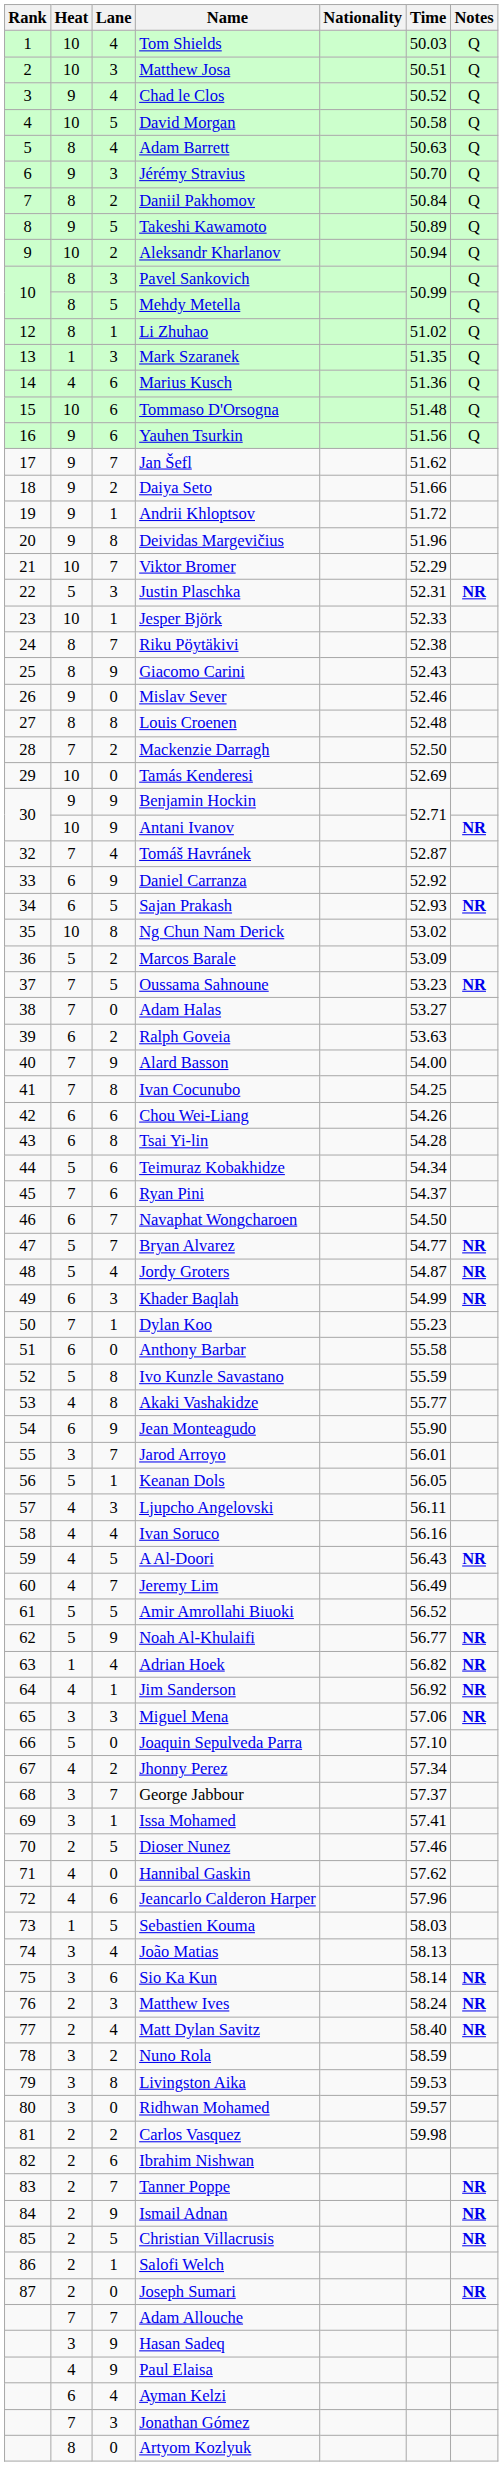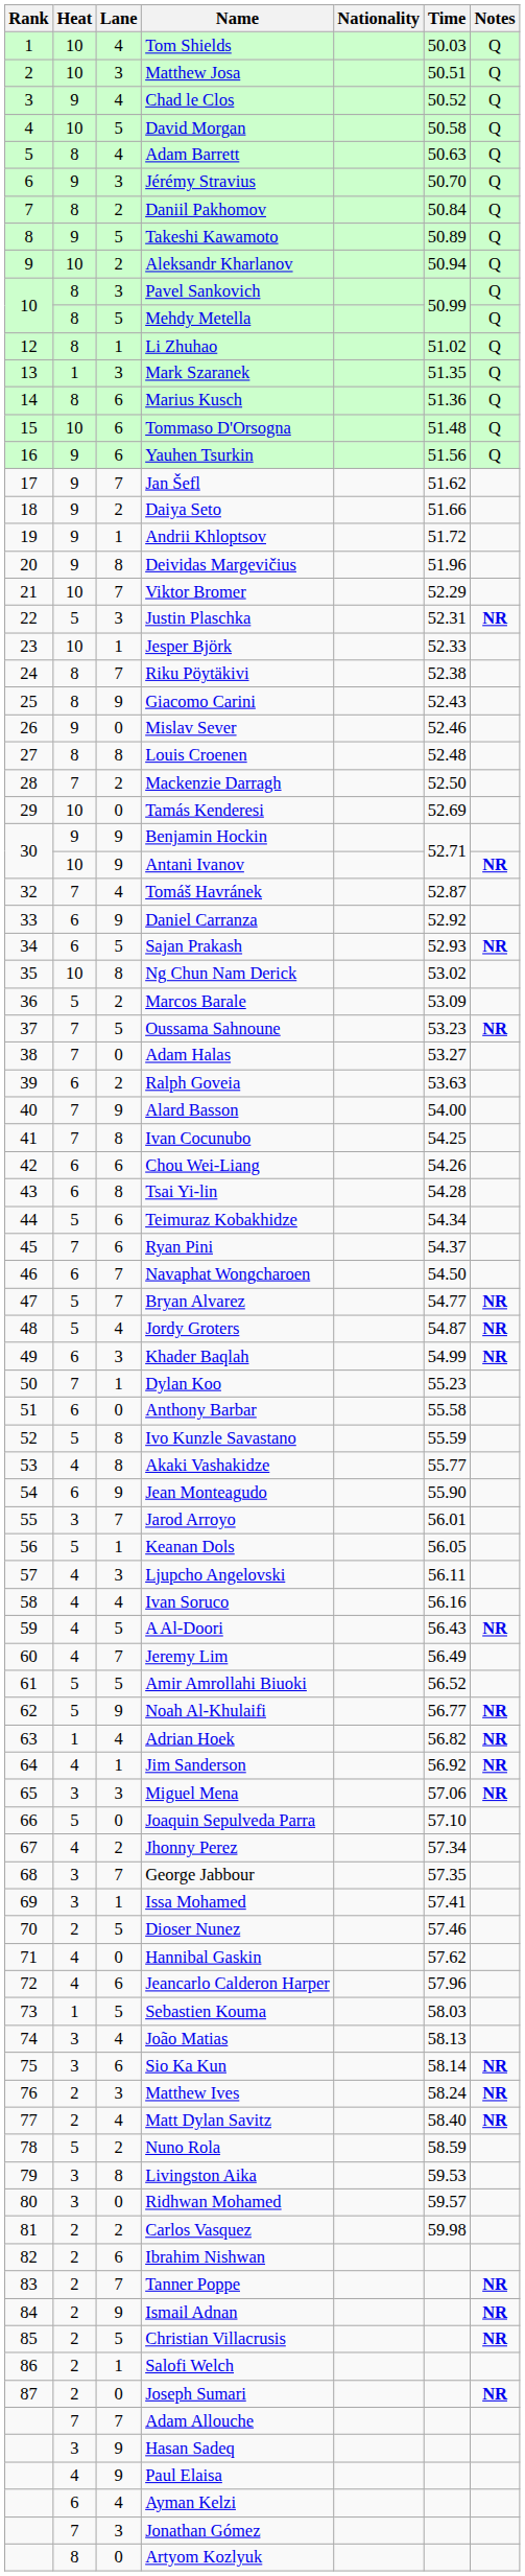 <table class="wikitable sortable" style="text-align:center">
 <tr>
 <th>Rank</th>
 <th>Heat</th>
 <th>Lane</th>
 <th>Name</th>
 <th>Nationality</th>
 <th>Time</th>
 <th>Notes</th>
 </tr>
 <tr bgcolor=ccffcc>
 <td>1</td>
 <td>10</td>
 <td>4</td>
 <td align=left><a href='#'>Tom Shields</a></td>
 <td align=left></td>
 <td>50.03</td>
 <td>Q</td>
 </tr>
 <tr bgcolor=ccffcc>
 <td>2</td>
 <td>10</td>
 <td>3</td>
 <td align=left><a href='#'>Matthew Josa</a></td>
 <td align=left></td>
 <td>50.51</td>
 <td>Q</td>
 </tr>
 <tr bgcolor=ccffcc>
 <td>3</td>
 <td>9</td>
 <td>4</td>
 <td align=left><a href='#'>Chad le Clos</a></td>
 <td align=left></td>
 <td>50.52</td>
 <td>Q</td>
 </tr>
 <tr bgcolor=ccffcc>
 <td>4</td>
 <td>10</td>
 <td>5</td>
 <td align=left><a href='#'>David Morgan</a></td>
 <td align=left></td>
 <td>50.58</td>
 <td>Q</td>
 </tr>
 <tr bgcolor=ccffcc>
 <td>5</td>
 <td>8</td>
 <td>4</td>
 <td align=left><a href='#'>Adam Barrett</a></td>
 <td align=left></td>
 <td>50.63</td>
 <td>Q</td>
 </tr>
 <tr bgcolor=ccffcc>
 <td>6</td>
 <td>9</td>
 <td>3</td>
 <td align=left><a href='#'>Jérémy Stravius</a></td>
 <td align=left></td>
 <td>50.70</td>
 <td>Q</td>
 </tr>
 <tr bgcolor=ccffcc>
 <td>7</td>
 <td>8</td>
 <td>2</td>
 <td align=left><a href='#'>Daniil Pakhomov</a></td>
 <td align=left></td>
 <td>50.84</td>
 <td>Q</td>
 </tr>
 <tr bgcolor=ccffcc>
 <td>8</td>
 <td>9</td>
 <td>5</td>
 <td align=left><a href='#'>Takeshi Kawamoto</a></td>
 <td align=left></td>
 <td>50.89</td>
 <td>Q</td>
 </tr>
 <tr bgcolor=ccffcc>
 <td>9</td>
 <td>10</td>
 <td>2</td>
 <td align=left><a href='#'>Aleksandr Kharlanov</a></td>
 <td align=left></td>
 <td>50.94</td>
 <td>Q</td>
 </tr>
 <tr bgcolor=ccffcc>
 <td rowspan=2>10</td>
 <td>8</td>
 <td>3</td>
 <td align=left><a href='#'>Pavel Sankovich</a></td>
 <td align=left></td>
 <td rowspan=2>50.99</td>
 <td>Q</td>
 </tr>
 <tr bgcolor=ccffcc>
 <td>8</td>
 <td>5</td>
 <td align=left><a href='#'>Mehdy Metella</a></td>
 <td align=left></td>
 <td>Q</td>
 </tr>
 <tr bgcolor=ccffcc>
 <td>12</td>
 <td>8</td>
 <td>1</td>
 <td align=left><a href='#'>Li Zhuhao</a></td>
 <td align=left></td>
 <td>51.02</td>
 <td>Q</td>
 </tr>
 <tr bgcolor=ccffcc>
 <td>13</td>
 <td>1</td>
 <td>3</td>
 <td align=left><a href='#'>Mark Szaranek</a></td>
 <td align=left></td>
 <td>51.35</td>
 <td>Q</td>
 </tr>
 <tr bgcolor=ccffcc>
 <td>14</td>
-<td>4</td>
+<td>8</td>
 <td>6</td>
 <td align=left><a href='#'>Marius Kusch</a></td>
 <td align=left></td>
 <td>51.36</td>
 <td>Q</td>
 </tr>
 <tr bgcolor=ccffcc>
 <td>15</td>
 <td>10</td>
 <td>6</td>
 <td align=left><a href='#'>Tommaso D'Orsogna</a></td>
 <td align=left></td>
 <td>51.48</td>
 <td>Q</td>
 </tr>
 <tr bgcolor=ccffcc>
 <td>16</td>
 <td>9</td>
 <td>6</td>
 <td align=left><a href='#'>Yauhen Tsurkin</a></td>
 <td align=left></td>
 <td>51.56</td>
 <td>Q</td>
 </tr>
 <tr>
 <td>17</td>
 <td>9</td>
 <td>7</td>
 <td align=left><a href='#'>Jan Šefl</a></td>
 <td align=left></td>
 <td>51.62</td>
 <td></td>
 </tr>
 <tr>
 <td>18</td>
 <td>9</td>
 <td>2</td>
 <td align=left><a href='#'>Daiya Seto</a></td>
 <td align=left></td>
 <td>51.66</td>
 <td></td>
 </tr>
 <tr>
 <td>19</td>
 <td>9</td>
 <td>1</td>
 <td align=left><a href='#'>Andrii Khloptsov</a></td>
 <td align=left></td>
 <td>51.72</td>
 <td></td>
 </tr>
 <tr>
 <td>20</td>
 <td>9</td>
 <td>8</td>
 <td align=left><a href='#'>Deividas Margevičius</a></td>
 <td align=left></td>
 <td>51.96</td>
 <td></td>
 </tr>
 <tr>
 <td>21</td>
 <td>10</td>
 <td>7</td>
 <td align=left><a href='#'>Viktor Bromer</a></td>
 <td align=left></td>
 <td>52.29</td>
 <td></td>
 </tr>
 <tr>
 <td>22</td>
 <td>5</td>
 <td>3</td>
 <td align=left><a href='#'>Justin Plaschka</a></td>
 <td align=left></td>
 <td>52.31</td>
 <td><strong><a href='#'>NR</a></strong></td>
 </tr>
 <tr>
 <td>23</td>
 <td>10</td>
 <td>1</td>
 <td align=left><a href='#'>Jesper Björk</a></td>
 <td align=left></td>
 <td>52.33</td>
 <td></td>
 </tr>
 <tr>
 <td>24</td>
 <td>8</td>
 <td>7</td>
 <td align=left><a href='#'>Riku Pöytäkivi</a></td>
 <td align=left></td>
 <td>52.38</td>
 <td></td>
 </tr>
 <tr>
 <td>25</td>
 <td>8</td>
 <td>9</td>
 <td align=left><a href='#'>Giacomo Carini</a></td>
 <td align=left></td>
 <td>52.43</td>
 <td></td>
 </tr>
 <tr>
 <td>26</td>
 <td>9</td>
 <td>0</td>
 <td align=left><a href='#'>Mislav Sever</a></td>
 <td align=left></td>
 <td>52.46</td>
 <td></td>
 </tr>
 <tr>
 <td>27</td>
 <td>8</td>
 <td>8</td>
 <td align=left><a href='#'>Louis Croenen</a></td>
 <td align=left></td>
 <td>52.48</td>
 <td></td>
 </tr>
 <tr>
 <td>28</td>
 <td>7</td>
 <td>2</td>
 <td align=left><a href='#'>Mackenzie Darragh</a></td>
 <td align=left></td>
 <td>52.50</td>
 <td></td>
 </tr>
 <tr>
 <td>29</td>
 <td>10</td>
 <td>0</td>
 <td align=left><a href='#'>Tamás Kenderesi</a></td>
 <td align=left></td>
 <td>52.69</td>
 <td></td>
 </tr>
 <tr>
 <td rowspan=2>30</td>
 <td>9</td>
 <td>9</td>
 <td align=left><a href='#'>Benjamin Hockin</a></td>
 <td align=left></td>
 <td rowspan=2>52.71</td>
 <td></td>
 </tr>
 <tr>
 <td>10</td>
 <td>9</td>
 <td align=left><a href='#'>Antani Ivanov</a></td>
 <td align=left></td>
 <td><strong><a href='#'>NR</a></strong></td>
 </tr>
 <tr>
 <td>32</td>
 <td>7</td>
 <td>4</td>
 <td align=left><a href='#'>Tomáš Havránek</a></td>
 <td align=left></td>
 <td>52.87</td>
 <td></td>
 </tr>
 <tr>
 <td>33</td>
 <td>6</td>
 <td>9</td>
 <td align=left><a href='#'>Daniel Carranza</a></td>
 <td align=left></td>
 <td>52.92</td>
 <td></td>
 </tr>
 <tr>
 <td>34</td>
 <td>6</td>
 <td>5</td>
 <td align=left><a href='#'>Sajan Prakash</a></td>
 <td align=left></td>
 <td>52.93</td>
 <td><strong><a href='#'>NR</a></strong></td>
 </tr>
 <tr>
 <td>35</td>
 <td>10</td>
 <td>8</td>
 <td align=left><a href='#'>Ng Chun Nam Derick</a></td>
 <td align=left></td>
 <td>53.02</td>
 <td></td>
 </tr>
 <tr>
 <td>36</td>
 <td>5</td>
 <td>2</td>
 <td align=left><a href='#'>Marcos Barale</a></td>
 <td align=left></td>
 <td>53.09</td>
 <td></td>
 </tr>
 <tr>
 <td>37</td>
 <td>7</td>
 <td>5</td>
 <td align=left><a href='#'>Oussama Sahnoune</a></td>
 <td align=left></td>
 <td>53.23</td>
 <td><strong><a href='#'>NR</a></strong></td>
 </tr>
 <tr>
 <td>38</td>
 <td>7</td>
 <td>0</td>
 <td align=left><a href='#'>Adam Halas</a></td>
 <td align=left></td>
 <td>53.27</td>
 <td></td>
 </tr>
 <tr>
 <td>39</td>
 <td>6</td>
 <td>2</td>
 <td align=left><a href='#'>Ralph Goveia</a></td>
 <td align=left></td>
 <td>53.63</td>
 <td></td>
 </tr>
 <tr>
 <td>40</td>
 <td>7</td>
 <td>9</td>
 <td align=left><a href='#'>Alard Basson</a></td>
 <td align=left></td>
 <td>54.00</td>
 <td></td>
 </tr>
 <tr>
 <td>41</td>
 <td>7</td>
 <td>8</td>
 <td align=left><a href='#'>Ivan Cocunubo</a></td>
 <td align=left></td>
 <td>54.25</td>
 <td></td>
 </tr>
 <tr>
 <td>42</td>
 <td>6</td>
 <td>6</td>
 <td align=left><a href='#'>Chou Wei-Liang</a></td>
 <td align=left></td>
 <td>54.26</td>
 <td></td>
 </tr>
 <tr>
 <td>43</td>
 <td>6</td>
 <td>8</td>
 <td align=left><a href='#'>Tsai Yi-lin</a></td>
 <td align=left></td>
 <td>54.28</td>
 <td></td>
 </tr>
 <tr>
 <td>44</td>
 <td>5</td>
 <td>6</td>
 <td align=left><a href='#'>Teimuraz Kobakhidze</a></td>
 <td align=left></td>
 <td>54.34</td>
 <td></td>
 </tr>
 <tr>
 <td>45</td>
 <td>7</td>
 <td>6</td>
 <td align=left><a href='#'>Ryan Pini</a></td>
 <td align=left></td>
 <td>54.37</td>
 <td></td>
 </tr>
 <tr>
 <td>46</td>
 <td>6</td>
 <td>7</td>
 <td align=left><a href='#'>Navaphat Wongcharoen</a></td>
 <td align=left></td>
 <td>54.50</td>
 <td></td>
 </tr>
 <tr>
 <td>47</td>
 <td>5</td>
 <td>7</td>
 <td align=left><a href='#'>Bryan Alvarez</a></td>
 <td align=left></td>
 <td>54.77</td>
 <td><strong><a href='#'>NR</a></strong></td>
 </tr>
 <tr>
 <td>48</td>
 <td>5</td>
 <td>4</td>
 <td align=left><a href='#'>Jordy Groters</a></td>
 <td align=left></td>
 <td>54.87</td>
 <td><strong><a href='#'>NR</a></strong></td>
 </tr>
 <tr>
 <td>49</td>
 <td>6</td>
 <td>3</td>
 <td align=left><a href='#'>Khader Baqlah</a></td>
 <td align=left></td>
 <td>54.99</td>
 <td><strong><a href='#'>NR</a></strong></td>
 </tr>
 <tr>
 <td>50</td>
 <td>7</td>
 <td>1</td>
 <td align=left><a href='#'>Dylan Koo</a></td>
 <td align=left></td>
 <td>55.23</td>
 <td></td>
 </tr>
 <tr>
 <td>51</td>
 <td>6</td>
 <td>0</td>
 <td align=left><a href='#'>Anthony Barbar</a></td>
 <td align=left></td>
 <td>55.58</td>
 <td></td>
 </tr>
 <tr>
 <td>52</td>
 <td>5</td>
 <td>8</td>
 <td align=left><a href='#'>Ivo Kunzle Savastano</a></td>
 <td align=left></td>
 <td>55.59</td>
 <td></td>
 </tr>
 <tr>
 <td>53</td>
 <td>4</td>
 <td>8</td>
 <td align=left><a href='#'>Akaki Vashakidze</a></td>
 <td align=left></td>
 <td>55.77</td>
 <td></td>
 </tr>
 <tr>
 <td>54</td>
 <td>6</td>
 <td>9</td>
 <td align=left><a href='#'>Jean Monteagudo</a></td>
 <td align=left></td>
 <td>55.90</td>
 <td></td>
 </tr>
 <tr>
 <td>55</td>
 <td>3</td>
 <td>7</td>
 <td align=left><a href='#'>Jarod Arroyo</a></td>
 <td align=left></td>
 <td>56.01</td>
 <td></td>
 </tr>
 <tr>
 <td>56</td>
 <td>5</td>
 <td>1</td>
 <td align=left><a href='#'>Keanan Dols</a></td>
 <td align=left></td>
 <td>56.05</td>
 <td></td>
 </tr>
 <tr>
 <td>57</td>
 <td>4</td>
 <td>3</td>
 <td align=left><a href='#'>Ljupcho Angelovski</a></td>
 <td align=left></td>
 <td>56.11</td>
 <td></td>
 </tr>
 <tr>
 <td>58</td>
 <td>4</td>
 <td>4</td>
 <td align=left><a href='#'>Ivan Soruco</a></td>
 <td align=left></td>
 <td>56.16</td>
 <td></td>
 </tr>
 <tr>
 <td>59</td>
 <td>4</td>
 <td>5</td>
 <td align=left><a href='#'>A Al-Doori</a></td>
 <td align=left></td>
 <td>56.43</td>
 <td><strong><a href='#'>NR</a></strong></td>
 </tr>
 <tr>
 <td>60</td>
 <td>4</td>
 <td>7</td>
 <td align=left><a href='#'>Jeremy Lim</a></td>
 <td align=left></td>
 <td>56.49</td>
 <td></td>
 </tr>
 <tr>
 <td>61</td>
 <td>5</td>
 <td>5</td>
 <td align=left><a href='#'>Amir Amrollahi Biuoki</a></td>
 <td align=left></td>
 <td>56.52</td>
 <td></td>
 </tr>
 <tr>
 <td>62</td>
 <td>5</td>
 <td>9</td>
 <td align=left><a href='#'>Noah Al-Khulaifi</a></td>
 <td align=left></td>
 <td>56.77</td>
 <td><strong><a href='#'>NR</a></strong></td>
 </tr>
 <tr>
 <td>63</td>
 <td>1</td>
 <td>4</td>
 <td align=left><a href='#'>Adrian Hoek</a></td>
 <td align=left></td>
 <td>56.82</td>
 <td><strong><a href='#'>NR</a></strong></td>
 </tr>
 <tr>
 <td>64</td>
 <td>4</td>
 <td>1</td>
 <td align=left><a href='#'>Jim Sanderson</a></td>
 <td align=left></td>
 <td>56.92</td>
 <td><strong><a href='#'>NR</a></strong></td>
 </tr>
 <tr>
 <td>65</td>
 <td>3</td>
 <td>3</td>
 <td align=left><a href='#'>Miguel Mena</a></td>
 <td align=left></td>
 <td>57.06</td>
 <td><strong><a href='#'>NR</a></strong></td>
 </tr>
 <tr>
 <td>66</td>
 <td>5</td>
 <td>0</td>
 <td align=left><a href='#'>Joaquin Sepulveda Parra</a></td>
 <td align=left></td>
 <td>57.10</td>
 <td></td>
 </tr>
 <tr>
 <td>67</td>
 <td>4</td>
 <td>2</td>
 <td align=left><a href='#'>Jhonny Perez</a></td>
 <td align=left></td>
 <td>57.34</td>
 <td></td>
 </tr>
 <tr>
 <td>68</td>
 <td>3</td>
 <td>7</td>
 <td align=left>George Jabbour</td>
 <td align=left></td>
-<td>57.37</td>
+<td>57.35</td>
 <td></td>
 </tr>
 <tr>
 <td>69</td>
 <td>3</td>
 <td>1</td>
 <td align=left><a href='#'>Issa Mohamed</a></td>
 <td align=left></td>
 <td>57.41</td>
 <td></td>
 </tr>
 <tr>
 <td>70</td>
 <td>2</td>
 <td>5</td>
 <td align=left><a href='#'>Dioser Nunez</a></td>
 <td align=left></td>
 <td>57.46</td>
 <td></td>
 </tr>
 <tr>
 <td>71</td>
 <td>4</td>
 <td>0</td>
 <td align=left><a href='#'>Hannibal Gaskin</a></td>
 <td align=left></td>
 <td>57.62</td>
 <td></td>
 </tr>
 <tr>
 <td>72</td>
 <td>4</td>
 <td>6</td>
 <td align=left><a href='#'>Jeancarlo Calderon Harper</a></td>
 <td align=left></td>
 <td>57.96</td>
 <td></td>
 </tr>
 <tr>
 <td>73</td>
 <td>1</td>
 <td>5</td>
 <td align=left><a href='#'>Sebastien Kouma</a></td>
 <td align=left></td>
 <td>58.03</td>
 <td></td>
 </tr>
 <tr>
 <td>74</td>
 <td>3</td>
 <td>4</td>
 <td align=left><a href='#'>João Matias</a></td>
 <td align=left></td>
 <td>58.13</td>
 <td></td>
 </tr>
 <tr>
 <td>75</td>
 <td>3</td>
 <td>6</td>
 <td align=left><a href='#'>Sio Ka Kun</a></td>
 <td align=left></td>
 <td>58.14</td>
 <td><strong><a href='#'>NR</a></strong></td>
 </tr>
 <tr>
 <td>76</td>
 <td>2</td>
 <td>3</td>
 <td align=left><a href='#'>Matthew Ives</a></td>
 <td align=left></td>
 <td>58.24</td>
 <td><strong><a href='#'>NR</a></strong></td>
 </tr>
 <tr>
 <td>77</td>
 <td>2</td>
 <td>4</td>
 <td align=left><a href='#'>Matt Dylan Savitz</a></td>
 <td align=left></td>
 <td>58.40</td>
 <td><strong><a href='#'>NR</a></strong></td>
 </tr>
 <tr>
 <td>78</td>
-<td>3</td>
+<td>5</td>
 <td>2</td>
 <td align=left><a href='#'>Nuno Rola</a></td>
 <td align=left></td>
 <td>58.59</td>
 <td></td>
 </tr>
 <tr>
 <td>79</td>
 <td>3</td>
 <td>8</td>
 <td align=left><a href='#'>Livingston Aika</a></td>
 <td align=left></td>
 <td>59.53</td>
 <td></td>
 </tr>
 <tr>
 <td>80</td>
 <td>3</td>
 <td>0</td>
 <td align=left><a href='#'>Ridhwan Mohamed</a></td>
 <td align=left></td>
 <td>59.57</td>
 <td></td>
 </tr>
 <tr>
 <td>81</td>
 <td>2</td>
 <td>2</td>
 <td align=left><a href='#'>Carlos Vasquez</a></td>
 <td align=left></td>
 <td>59.98</td>
 <td></td>
 </tr>
 <tr>
 <td>82</td>
 <td>2</td>
 <td>6</td>
 <td align=left><a href='#'>Ibrahim Nishwan</a></td>
 <td align=left></td>
 <td></td>
 <td></td>
 </tr>
 <tr>
 <td>83</td>
 <td>2</td>
 <td>7</td>
 <td align=left><a href='#'>Tanner Poppe</a></td>
 <td align=left></td>
 <td></td>
 <td><strong><a href='#'>NR</a></strong></td>
 </tr>
 <tr>
 <td>84</td>
 <td>2</td>
 <td>9</td>
 <td align=left><a href='#'>Ismail Adnan</a></td>
 <td align=left></td>
 <td></td>
 <td><strong><a href='#'>NR</a></strong></td>
 </tr>
 <tr>
 <td>85</td>
 <td>2</td>
 <td>5</td>
 <td align=left><a href='#'>Christian Villacrusis</a></td>
 <td align=left></td>
 <td></td>
 <td><strong><a href='#'>NR</a></strong></td>
 </tr>
 <tr>
 <td>86</td>
 <td>2</td>
 <td>1</td>
 <td align=left><a href='#'>Salofi Welch</a></td>
 <td align=left></td>
 <td></td>
 <td></td>
 </tr>
 <tr>
 <td>87</td>
 <td>2</td>
 <td>0</td>
 <td align=left><a href='#'>Joseph Sumari</a></td>
 <td align=left></td>
 <td></td>
 <td><strong><a href='#'>NR</a></strong></td>
 </tr>
 <tr>
 <td></td>
 <td>7</td>
 <td>7</td>
 <td align=left><a href='#'>Adam Allouche</a></td>
 <td align=left></td>
 <td></td>
 <td></td>
 </tr>
 <tr>
 <td></td>
 <td>3</td>
 <td>9</td>
 <td align=left><a href='#'>Hasan Sadeq</a></td>
 <td align=left></td>
 <td></td>
 <td></td>
 </tr>
 <tr>
 <td></td>
 <td>4</td>
 <td>9</td>
 <td align=left><a href='#'>Paul Elaisa</a></td>
 <td align=left></td>
 <td></td>
 <td></td>
 </tr>
 <tr>
 <td></td>
 <td>6</td>
 <td>4</td>
 <td align=left><a href='#'>Ayman Kelzi</a></td>
 <td align=left></td>
 <td></td>
 <td></td>
 </tr>
 <tr>
 <td></td>
 <td>7</td>
 <td>3</td>
 <td align=left><a href='#'>Jonathan Gómez</a></td>
 <td align=left></td>
 <td></td>
 <td></td>
 </tr>
 <tr>
 <td></td>
 <td>8</td>
 <td>0</td>
 <td align=left><a href='#'>Artyom Kozlyuk</a></td>
 <td align=left></td>
 <td></td>
 <td></td>
 </tr>
 </table>
